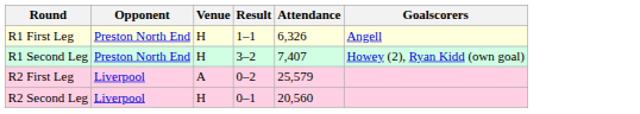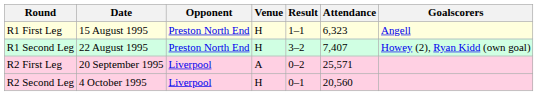 <table class="wikitable">
 <tr>
 <th>Round</th>
+<th>Date</th>
 <th>Opponent</th>
 <th>Venue</th>
 <th>Result</th>
 <th>Attendance</th>
 <th>Goalscorers</th>
 </tr>
 <tr style="background-color: #ffffdd;">
 <td>R1 First Leg</td>
+<td>15 August 1995</td>
 <td><a href='#'>Preston North End</a></td>
 <td>H</td>
 <td>1–1</td>
-<td>6,326</td>
+<td>6,323</td>
 <td><a href='#'>Angell</a></td>
 </tr>
 <tr style="background-color: #d0ffe3;">
 <td>R1 Second Leg</td>
+<td>22 August 1995</td>
 <td><a href='#'>Preston North End</a></td>
 <td>H</td>
 <td>3–2</td>
 <td>7,407</td>
 <td><a href='#'>Howey</a> (2), <a href='#'>Ryan Kidd</a> (own goal)</td>
 </tr>
 <tr style="background-color: #ffd0e3;">
 <td>R2 First Leg</td>
+<td>20 September 1995</td>
 <td><a href='#'>Liverpool</a></td>
 <td>A</td>
 <td>0–2</td>
-<td>25,579</td>
+<td>25,571</td>
 <td></td>
 </tr>
 <tr style="background-color: #ffd0e3;">
 <td>R2 Second Leg</td>
+<td>4 October 1995</td>
 <td><a href='#'>Liverpool</a></td>
 <td>H</td>
 <td>0–1</td>
 <td>20,560</td>
 <td></td>
 </tr>
 </table>
